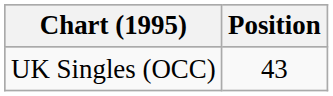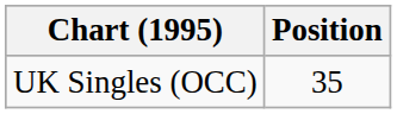 <table class="wikitable">
 <tr>
 <th>Chart (1995)</th>
 <th>Position</th>
 </tr>
 <tr>
 <td>UK Singles (OCC)</td>
-<td align="center">43</td>
+<td align="center">35</td>
 </tr>
 </table>
